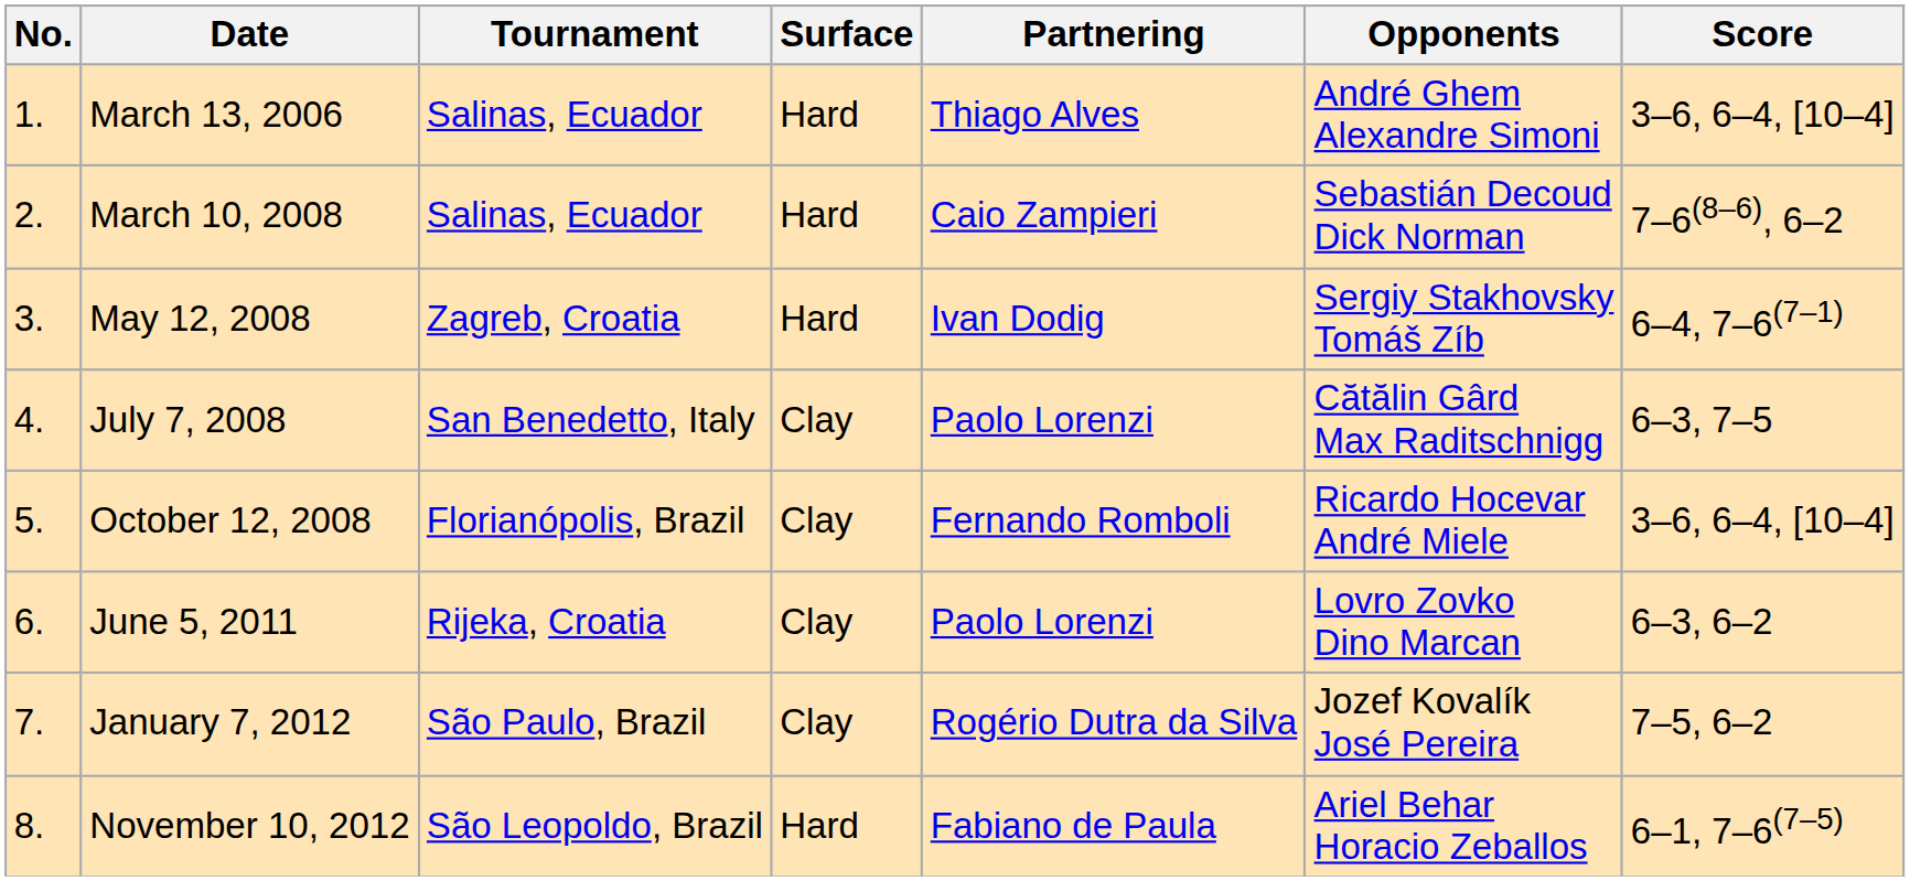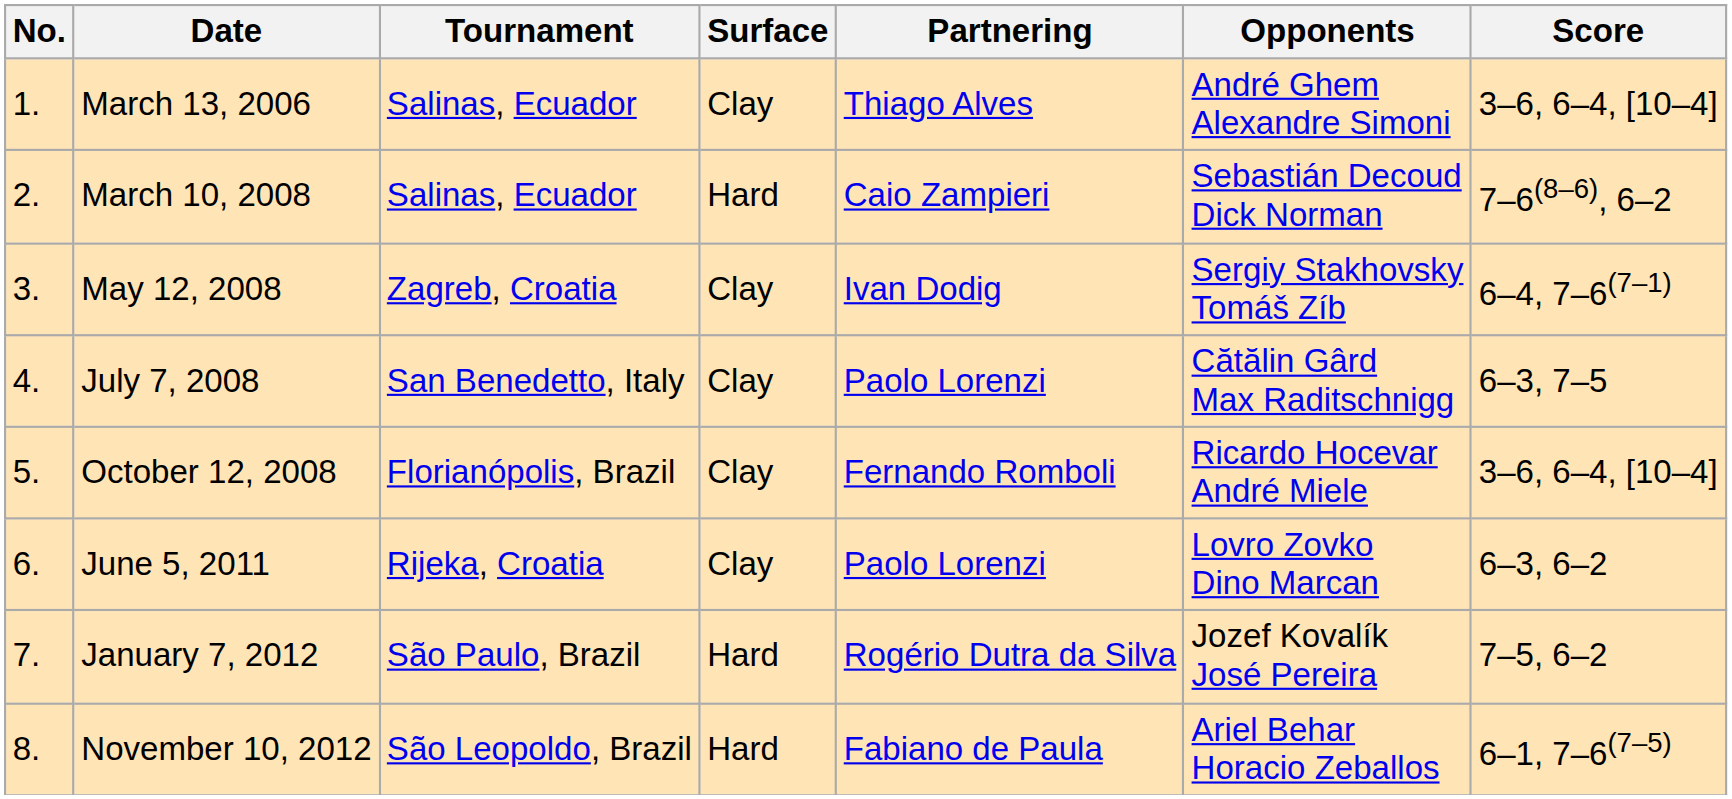 <table class="sortable wikitable" style=font-size:97%>
 <tr>
 <th>No.</th>
 <th>Date</th>
 <th>Tournament</th>
 <th>Surface</th>
 <th>Partnering</th>
 <th>Opponents</th>
 <th>Score</th>
 </tr>
 <tr bgcolor=moccasin>
 <td>1.</td>
 <td>March 13, 2006</td>
 <td><a href='#'>Salinas</a>, <a href='#'>Ecuador</a></td>
-<td>Hard</td>
+<td>Clay</td>
 <td> <a href='#'>Thiago Alves</a></td>
 <td> <a href='#'>André Ghem</a><br> <a href='#'>Alexandre Simoni</a></td>
 <td>3–6, 6–4, [10–4]</td>
 </tr>
 <tr bgcolor=moccasin>
 <td>2.</td>
 <td>March 10, 2008</td>
 <td><a href='#'>Salinas</a>, <a href='#'>Ecuador</a></td>
 <td>Hard</td>
 <td> <a href='#'>Caio Zampieri</a></td>
 <td> <a href='#'>Sebastián Decoud</a><br> <a href='#'>Dick Norman</a></td>
 <td>7–6<sup>(8–6)</sup>, 6–2</td>
 </tr>
 <tr bgcolor=moccasin>
 <td>3.</td>
 <td>May 12, 2008</td>
 <td><a href='#'>Zagreb</a>, <a href='#'>Croatia</a></td>
-<td>Hard</td>
+<td>Clay</td>
 <td> <a href='#'>Ivan Dodig</a></td>
 <td> <a href='#'>Sergiy Stakhovsky</a><br> <a href='#'>Tomáš Zíb</a></td>
 <td>6–4, 7–6<sup>(7–1)</sup></td>
 </tr>
 <tr bgcolor=moccasin>
 <td>4.</td>
 <td>July 7, 2008</td>
 <td><a href='#'>San Benedetto</a>, Italy</td>
 <td>Clay</td>
 <td> <a href='#'>Paolo Lorenzi</a></td>
 <td> <a href='#'>Cătălin Gârd</a><br> <a href='#'>Max Raditschnigg</a></td>
 <td>6–3, 7–5</td>
 </tr>
 <tr bgcolor=moccasin>
 <td>5.</td>
 <td>October 12, 2008</td>
 <td><a href='#'>Florianópolis</a>, Brazil</td>
 <td>Clay</td>
 <td> <a href='#'>Fernando Romboli</a></td>
 <td> <a href='#'>Ricardo Hocevar</a><br> <a href='#'>André Miele</a></td>
 <td>3–6, 6–4, [10–4]</td>
 </tr>
 <tr bgcolor=moccasin>
 <td>6.</td>
 <td>June 5, 2011</td>
 <td><a href='#'>Rijeka</a>, <a href='#'>Croatia</a></td>
 <td>Clay</td>
 <td> <a href='#'>Paolo Lorenzi</a></td>
 <td> <a href='#'>Lovro Zovko</a><br> <a href='#'>Dino Marcan</a></td>
 <td>6–3, 6–2</td>
 </tr>
 <tr bgcolor=moccasin>
 <td>7.</td>
 <td>January 7, 2012</td>
 <td><a href='#'>São Paulo</a>, Brazil</td>
-<td>Clay</td>
+<td>Hard</td>
 <td> <a href='#'>Rogério Dutra da Silva</a></td>
 <td> Jozef Kovalík<br> <a href='#'>José Pereira</a></td>
 <td>7–5, 6–2</td>
 </tr>
 <tr bgcolor=moccasin>
 <td>8.</td>
 <td>November 10, 2012</td>
 <td><a href='#'>São Leopoldo</a>, Brazil</td>
 <td>Hard</td>
 <td> <a href='#'>Fabiano de Paula</a></td>
 <td> <a href='#'>Ariel Behar</a><br> <a href='#'>Horacio Zeballos</a></td>
 <td>6–1, 7–6<sup>(7–5)</sup></td>
 </tr>
 </table>
